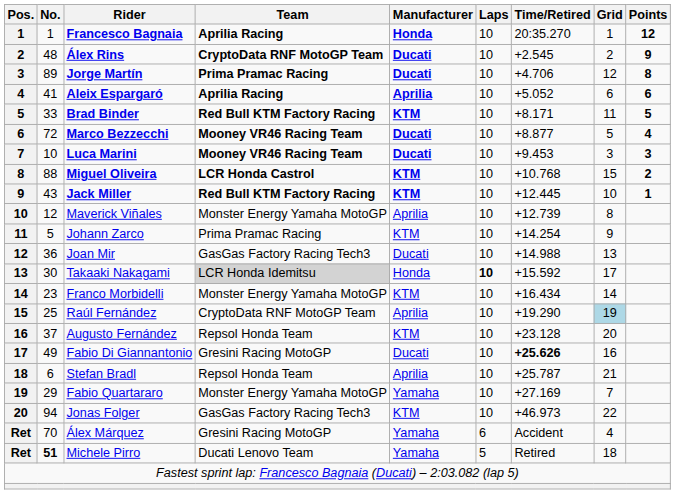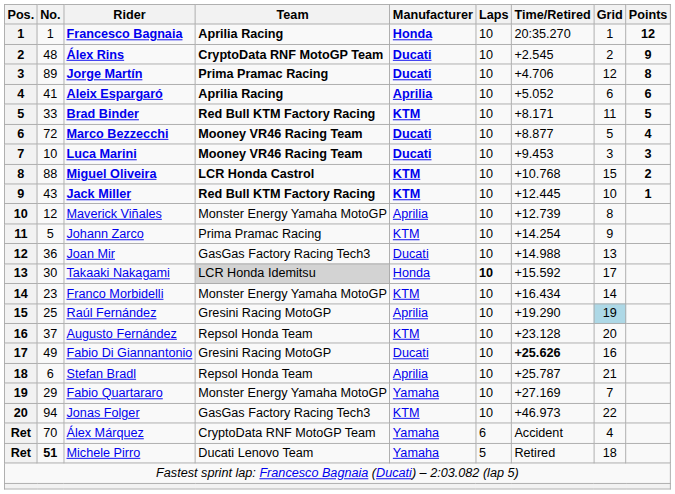 <table class="wikitable sortable" style="font-size: 85%;">
 <tr>
 <th>Pos.</th>
 <th>No.</th>
 <th>Rider</th>
 <th>Team</th>
 <th>Manufacturer</th>
 <th>Laps</th>
 <th>Time/Retired</th>
 <th>Grid</th>
 <th>Points</th>
 </tr>
 <tr>
 <th scope="row">1</th>
 <td align="center">1</td>
 <td> <strong><a href='#'>Francesco Bagnaia</a></strong></td>
 <td><strong>Aprilia Racing</strong></td>
 <td><strong><a href='#'>Honda</a></strong></td>
 <td>10</td>
 <td>20:35.270</td>
 <td align="center">1</td>
 <td align="center"><strong>12</strong></td>
 </tr>
 <tr>
 <th scope="row">2</th>
 <td align="center">48</td>
 <td> <strong><a href='#'>Álex Rins</a></strong></td>
 <td><strong>CryptoData RNF MotoGP Team</strong></td>
 <td><strong><a href='#'>Ducati</a></strong></td>
 <td>10</td>
 <td>+2.545</td>
 <td align="center">2</td>
 <td align="center"><strong>9</strong></td>
 </tr>
 <tr>
 <th scope="row">3</th>
 <td align="center">89</td>
 <td> <strong><a href='#'>Jorge Martín</a></strong></td>
 <td><strong>Prima Pramac Racing</strong></td>
 <td><strong><a href='#'>Ducati</a></strong></td>
 <td>10</td>
 <td>+4.706</td>
 <td align="center">12</td>
 <td align="center"><strong>8</strong></td>
 </tr>
 <tr>
 <th scope="row">4</th>
 <td align="center">41</td>
 <td> <strong><a href='#'>Aleix Espargaró</a></strong></td>
 <td><strong>Aprilia Racing</strong></td>
 <td><strong><a href='#'>Aprilia</a></strong></td>
 <td>10</td>
 <td>+5.052</td>
 <td align="center">6</td>
 <td align="center"><strong>6</strong></td>
 </tr>
 <tr>
 <th scope="row">5</th>
 <td align="center">33</td>
 <td> <strong><a href='#'>Brad Binder</a></strong></td>
 <td><strong>Red Bull KTM Factory Racing</strong></td>
 <td><strong><a href='#'>KTM</a></strong></td>
 <td>10</td>
 <td>+8.171</td>
 <td align="center">11</td>
 <td align="center"><strong>5</strong></td>
 </tr>
 <tr>
 <th scope="row">6</th>
 <td align="center">72</td>
 <td> <strong><a href='#'>Marco Bezzecchi</a></strong></td>
 <td><strong>Mooney VR46 Racing Team</strong></td>
 <td><strong><a href='#'>Ducati</a></strong></td>
 <td>10</td>
 <td>+8.877</td>
 <td align="center">5</td>
 <td align="center"><strong>4</strong></td>
 </tr>
 <tr>
 <th scope="row">7</th>
 <td align="center">10</td>
 <td> <strong><a href='#'>Luca Marini</a></strong></td>
 <td><strong>Mooney VR46 Racing Team</strong></td>
 <td><strong><a href='#'>Ducati</a></strong></td>
 <td>10</td>
 <td>+9.453</td>
 <td align="center">3</td>
 <td align="center"><strong>3</strong></td>
 </tr>
 <tr>
 <th scope="row">8</th>
 <td align="center">88</td>
 <td> <strong><a href='#'>Miguel Oliveira</a></strong></td>
 <td><strong>LCR Honda Castrol</strong></td>
 <td><strong><a href='#'>KTM</a></strong></td>
 <td>10</td>
 <td>+10.768</td>
 <td align="center">15</td>
 <td align="center"><strong>2</strong></td>
 </tr>
 <tr>
 <th scope="row">9</th>
 <td align="center">43</td>
 <td> <strong><a href='#'>Jack Miller</a></strong></td>
 <td><strong>Red Bull KTM Factory Racing</strong></td>
 <td><strong><a href='#'>KTM</a></strong></td>
 <td>10</td>
 <td>+12.445</td>
 <td align="center">10</td>
 <td align="center"><strong>1</strong></td>
 </tr>
 <tr>
 <th scope="row">10</th>
 <td align="center">12</td>
 <td> <a href='#'>Maverick Viñales</a></td>
 <td>Monster Energy Yamaha MotoGP</td>
 <td><a href='#'>Aprilia</a></td>
 <td>10</td>
 <td>+12.739</td>
 <td align="center">8</td>
 <td></td>
 </tr>
 <tr>
 <th scope="row">11</th>
 <td align="center">5</td>
 <td> <a href='#'>Johann Zarco</a></td>
 <td>Prima Pramac Racing</td>
 <td><a href='#'>KTM</a></td>
 <td>10</td>
 <td>+14.254</td>
 <td align="center">9</td>
 <td></td>
 </tr>
 <tr>
 <th scope="row">12</th>
 <td align="center">36</td>
 <td> <a href='#'>Joan Mir</a></td>
 <td>GasGas Factory Racing Tech3</td>
 <td><a href='#'>Ducati</a></td>
 <td>10</td>
 <td>+14.988</td>
 <td align="center">13</td>
 <td></td>
 </tr>
 <tr>
 <th scope="row">13</th>
 <td align="center">30</td>
 <td> <a href='#'>Takaaki Nakagami</a></td>
 <td style="background: lightgrey;">LCR Honda Idemitsu</td>
 <td><a href='#'>Honda</a></td>
 <td><strong>10</strong></td>
 <td>+15.592</td>
 <td align="center">17</td>
 <td></td>
 </tr>
 <tr>
 <th scope="row">14</th>
 <td align="center">23</td>
 <td> <a href='#'>Franco Morbidelli</a></td>
 <td>Monster Energy Yamaha MotoGP</td>
 <td><a href='#'>KTM</a></td>
 <td>10</td>
 <td>+16.434</td>
 <td align="center">14</td>
 <td></td>
 </tr>
 <tr>
 <th scope="row">15</th>
 <td align="center">25</td>
 <td> <a href='#'>Raúl Fernández</a></td>
-<td>CryptoData RNF MotoGP Team</td>
+<td>Gresini Racing MotoGP</td>
 <td><a href='#'>Aprilia</a></td>
 <td>10</td>
 <td>+19.290</td>
 <td align="center" style="background: lightblue;">19</td>
 <td></td>
 </tr>
 <tr>
 <th scope="row">16</th>
 <td align="center">37</td>
 <td> <a href='#'>Augusto Fernández</a></td>
 <td>Repsol Honda Team</td>
 <td><a href='#'>KTM</a></td>
 <td>10</td>
 <td>+23.128</td>
 <td align="center">20</td>
 <td></td>
 </tr>
 <tr>
 <th scope="row">17</th>
 <td align="center">49</td>
 <td> <a href='#'>Fabio Di Giannantonio</a></td>
 <td>Gresini Racing MotoGP</td>
 <td><a href='#'>Ducati</a></td>
 <td>10</td>
 <td><strong>+25.626</strong></td>
 <td align="center">16</td>
 <td></td>
 </tr>
 <tr>
 <th scope="row">18</th>
 <td align="center">6</td>
 <td> <a href='#'>Stefan Bradl</a></td>
 <td>Repsol Honda Team</td>
 <td><a href='#'>Aprilia</a></td>
 <td>10</td>
 <td>+25.787</td>
 <td align="center">21</td>
 <td></td>
 </tr>
 <tr>
 <th scope="row">19</th>
 <td align="center">29</td>
 <td> <a href='#'>Fabio Quartararo</a></td>
 <td>Monster Energy Yamaha MotoGP</td>
 <td><a href='#'>Yamaha</a></td>
 <td>10</td>
 <td>+27.169</td>
 <td align="center">7</td>
 <td></td>
 </tr>
 <tr>
 <th scope="row">20</th>
 <td align="center">94</td>
 <td> <a href='#'>Jonas Folger</a></td>
 <td>GasGas Factory Racing Tech3</td>
 <td><a href='#'>KTM</a></td>
 <td>10</td>
 <td>+46.973</td>
 <td align="center">22</td>
 <td></td>
 </tr>
 <tr>
 <th scope="row">Ret</th>
 <td align="center">70</td>
 <td> <a href='#'>Álex Márquez</a></td>
-<td>Gresini Racing MotoGP</td>
+<td>CryptoData RNF MotoGP Team</td>
 <td><a href='#'>Yamaha</a></td>
 <td>6</td>
 <td>Accident</td>
 <td align="center">4</td>
 <td></td>
 </tr>
 <tr>
 <th scope="row">Ret</th>
 <td align="center"><strong>51</strong></td>
 <td> <a href='#'>Michele Pirro</a></td>
 <td>Ducati Lenovo Team</td>
 <td><a href='#'>Yamaha</a></td>
 <td>5</td>
 <td>Retired</td>
 <td align="center">18</td>
 <td></td>
 </tr>
 <tr class="sortbottom">
 <td colspan="9" style="text-align:center"><em>Fastest sprint lap:  <a href='#'>Francesco Bagnaia</a> (<a href='#'>Ducati</a>) – 2:03.082 (lap 5)</em></td>
 </tr>
 <tr class="sortbottom">
 <th colspan=9></th>
 </tr>
 </table>
